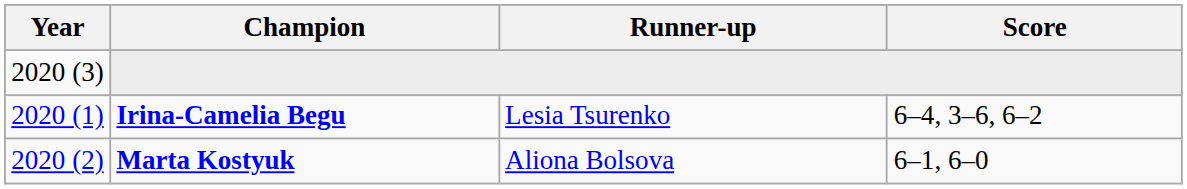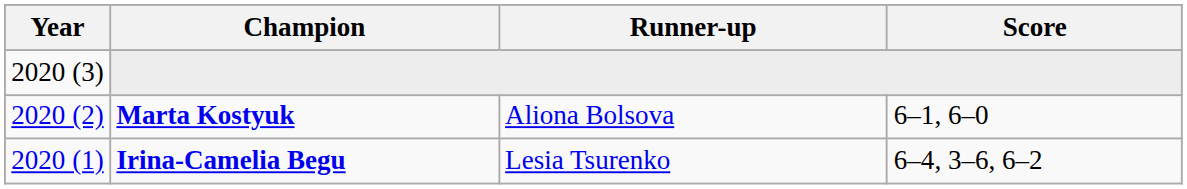 <table class="wikitable" style="font-size:90%">
 <tr>
 <th>Year</th>
 <th width="200">Champion</th>
 <th width="200">Runner-up</th>
 <th width="150">Score</th>
 </tr>
 <tr>
 <td>2020 (3)</td>
 <td colspan=3 bgcolor="#ededed"></td>
 </tr>
 <tr>
+<td><a href='#'>2020 (2)</a></td>
+<td> <strong><a href='#'>Marta Kostyuk</a></strong></td>
+<td> <a href='#'>Aliona Bolsova</a></td>
+<td>6–1, 6–0</td>
+</tr>
+<tr>
 <td><a href='#'>2020 (1)</a></td>
 <td> <strong><a href='#'>Irina-Camelia Begu</a></strong></td>
 <td> <a href='#'>Lesia Tsurenko</a></td>
 <td>6–4, 3–6, 6–2</td>
 </tr>
-<tr>
-<td><a href='#'>2020 (2)</a></td>
-<td> <strong><a href='#'>Marta Kostyuk</a></strong></td>
-<td> <a href='#'>Aliona Bolsova</a></td>
-<td>6–1, 6–0</td>
-</tr>
 </table>
